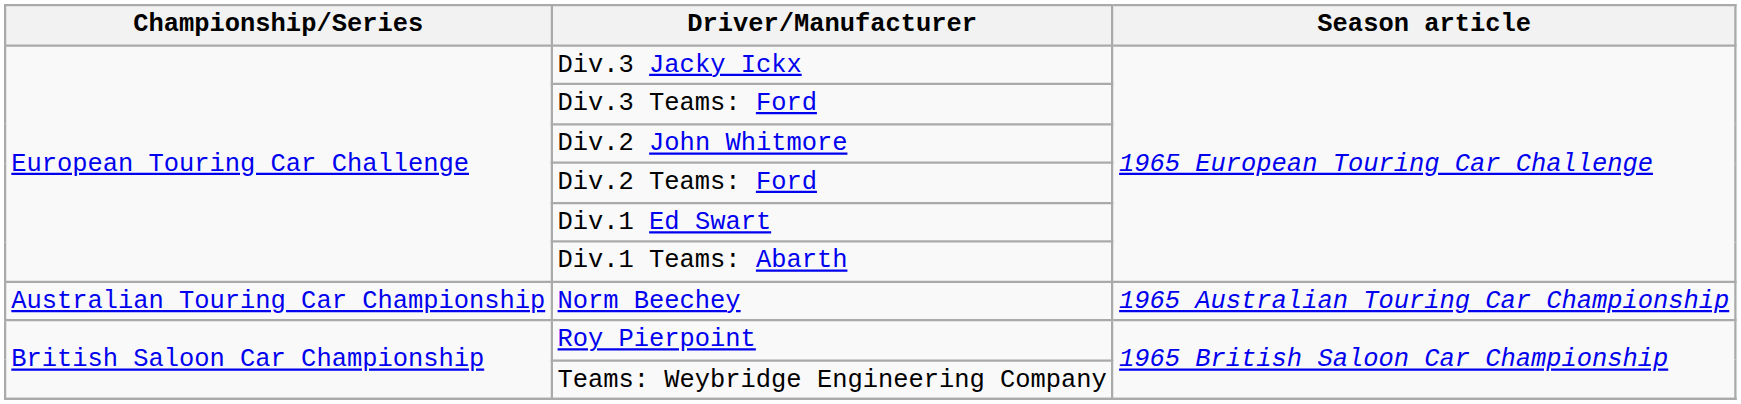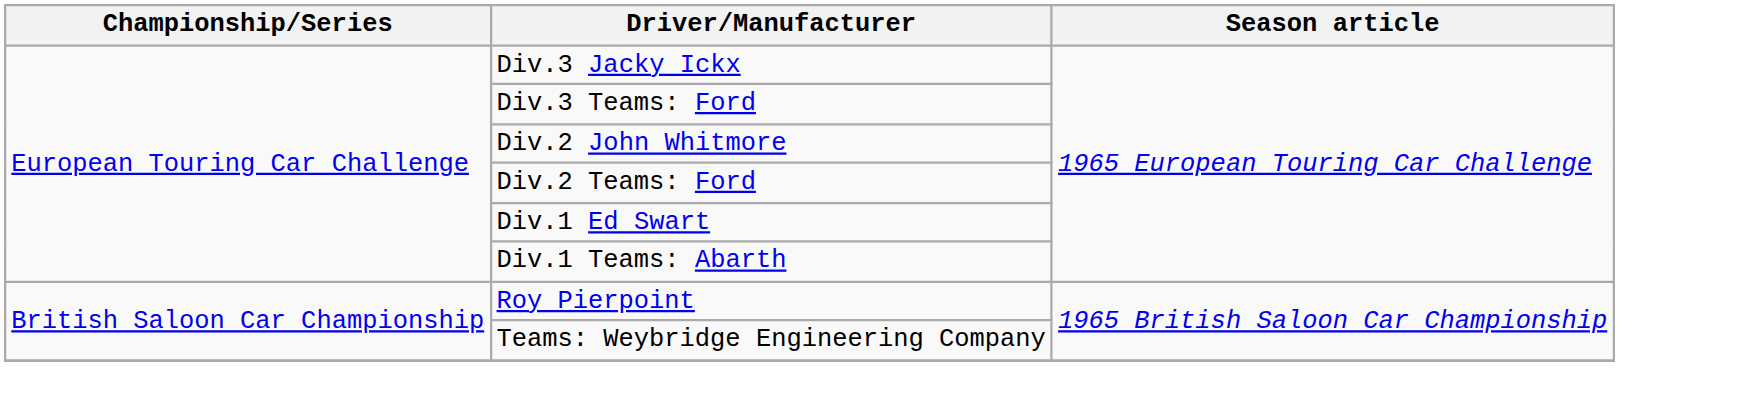 <table class="wikitable" style="font-size: 87%;">
 <tr>
 <th>Championship/Series</th>
 <th>Driver/Manufacturer</th>
 <th>Season article</th>
 </tr>
 <tr>
 <td rowspan=6><a href='#'>European Touring Car Challenge</a></td>
 <td>Div.3  <a href='#'>Jacky Ickx</a></td>
 <td rowspan=6><em><a href='#'>1965 European Touring Car Challenge</a></em></td>
 </tr>
 <tr>
 <td>Div.3 Teams:  <a href='#'>Ford</a></td>
 </tr>
 <tr>
 <td>Div.2  <a href='#'>John Whitmore</a></td>
 </tr>
 <tr>
 <td>Div.2 Teams:  <a href='#'>Ford</a></td>
 </tr>
 <tr>
 <td>Div.1  <a href='#'>Ed Swart</a></td>
 </tr>
 <tr>
 <td>Div.1 Teams:  <a href='#'>Abarth</a></td>
 </tr>
 <tr>
-<td><a href='#'>Australian Touring Car Championship</a></td>
-<td> <a href='#'>Norm Beechey</a></td>
-<td><em><a href='#'>1965 Australian Touring Car Championship</a></em></td>
-</tr>
-<tr>
 <td rowspan=2><a href='#'>British Saloon Car Championship</a></td>
 <td> <a href='#'>Roy Pierpoint</a></td>
 <td rowspan=2><em><a href='#'>1965 British Saloon Car Championship</a></em></td>
 </tr>
 <tr>
 <td>Teams:  Weybridge Engineering Company</td>
 </tr>
 <tr>
 </tr>
 </table>
